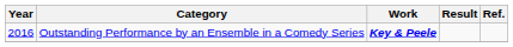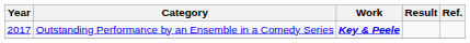 <table class="wikitable unsortable">
 <tr>
 <th>Year</th>
 <th>Category</th>
 <th>Work</th>
 <th>Result</th>
 <th>Ref.</th>
 </tr>
 <tr>
-<td><a href='#'>2016</a></td>
+<td><a href='#'>2017</a></td>
 <td><a href='#'>Outstanding Performance by an Ensemble in a Comedy Series</a></td>
 <td><strong><em><a href='#'>Key & Peele</a></em></strong></td>
 <td></td>
 <td></td>
 </tr>
 <tr>
 </tr>
 </table>
